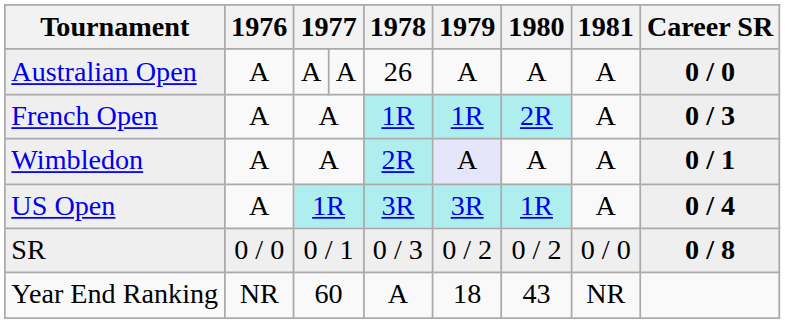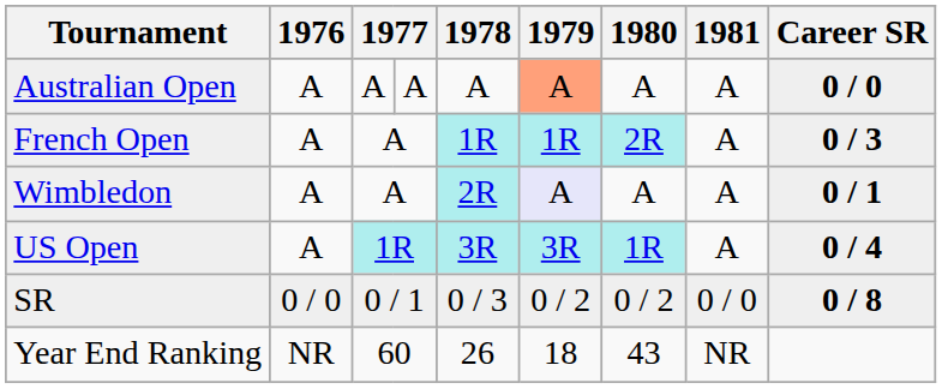 <table class="wikitable">
 <tr>
 <th>Tournament</th>
 <th>1976</th>
 <th colspan=2>1977</th>
 <th>1978</th>
 <th>1979</th>
 <th>1980</th>
 <th>1981</th>
 <th>Career SR</th>
 </tr>
 <tr>
 <td style="background:#EFEFEF;"><a href='#'>Australian Open</a></td>
 <td align="center">A</td>
 <td align="center">A</td>
 <td align="center">A</td>
-<td align="center">26</td>
 <td align="center">A</td>
+<td align="center" style="background: lightsalmon;">A</td>
 <td align="center">A</td>
 <td align="center">A</td>
 <td align="center" style="background:#EFEFEF;"><strong>0 / 0</strong></td>
 </tr>
 <tr>
 <td style="background:#EFEFEF;"><a href='#'>French Open</a></td>
 <td align="center">A</td>
 <td align="center" colspan=2>A</td>
 <td align="center" style="background:#afeeee;"><a href='#'>1R</a></td>
 <td align="center" style="background:#afeeee;"><a href='#'>1R</a></td>
 <td align="center" style="background:#afeeee;"><a href='#'>2R</a></td>
 <td align="center">A</td>
 <td align="center" style="background:#EFEFEF;"><strong>0 / 3</strong></td>
 </tr>
 <tr>
 <td style="background:#EFEFEF;"><a href='#'>Wimbledon</a></td>
 <td align="center">A</td>
 <td align="center" colspan=2>A</td>
 <td align="center" style="background:#afeeee;"><a href='#'>2R</a></td>
 <td align="center" style="background: lavender;">A</td>
 <td align="center">A</td>
 <td align="center">A</td>
 <td align="center" style="background:#EFEFEF;"><strong>0 / 1</strong></td>
 </tr>
 <tr>
 <td style="background:#EFEFEF;"><a href='#'>US Open</a></td>
 <td align="center">A</td>
 <td align="center" style="background:#afeeee;" colspan=2><a href='#'>1R</a></td>
 <td align="center" style="background:#afeeee;"><a href='#'>3R</a></td>
 <td align="center" style="background:#afeeee;"><a href='#'>3R</a></td>
 <td align="center" style="background:#afeeee;"><a href='#'>1R</a></td>
 <td align="center">A</td>
 <td align="center" style="background:#EFEFEF;"><strong>0 / 4</strong></td>
 </tr>
 <tr>
 <td style="background:#EFEFEF;">SR</td>
 <td align="center" style="background:#EFEFEF;">0 / 0</td>
 <td align="center" style="background:#EFEFEF;" colspan=2>0 / 1</td>
 <td align="center" style="background:#EFEFEF;">0 / 3</td>
 <td align="center" style="background:#EFEFEF;">0 / 2</td>
 <td align="center" style="background:#EFEFEF;">0 / 2</td>
 <td align="center" style="background:#EFEFEF;">0 / 0</td>
 <td align="center" style="background:#EFEFEF;"><strong>0 / 8</strong></td>
 </tr>
 <tr>
 <td align=left>Year End Ranking</td>
 <td align="center">NR</td>
 <td align="center" colspan=2>60</td>
-<td align="center">A</td>
+<td align="center">26</td>
 <td align="center">18</td>
 <td align="center">43</td>
 <td align="center">NR</td>
 </tr>
 </table>
